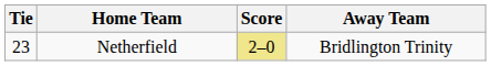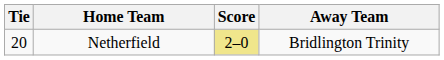 <table class="wikitable" style="text-align:center;">
 <tr>
 <th width=20>Tie</th>
 <th width=175>Home Team</th>
 <th width=20>Score</th>
 <th width=175>Away Team</th>
 </tr>
 <tr>
-<td>23</td>
+<td>20</td>
 <td>Netherfield</td>
 <td style="background: khaki;">2–0</td>
 <td>Bridlington Trinity</td>
 </tr>
 </table>
